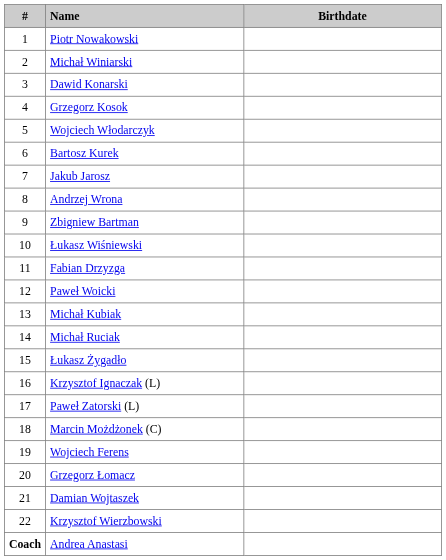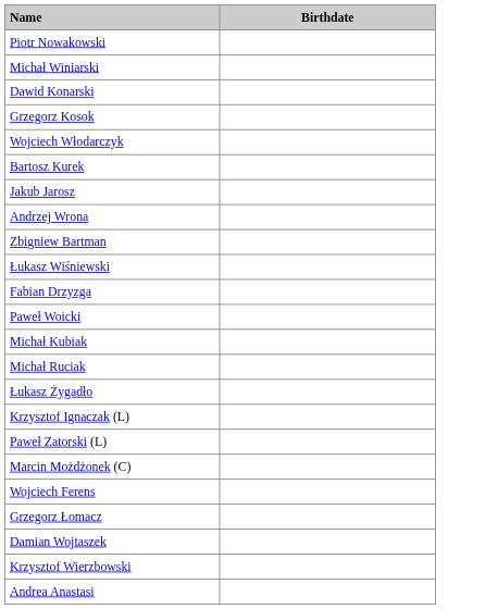 <table border="1" cellspacing="2" cellpadding="5" style="border-collapse: collapse; font-size: 90%;">
 <tr style="background:#ccc;">
-<th>#</th>
 <th style="text-align:left; width:16em;">Name</th>
 <th style="text-align:center; width:16em;">Birthdate</th>
 </tr>
 <tr>
-<td style="text-align:center;">1</td>
 <td><a href='#'>Piotr Nowakowski</a></td>
 <td align="center"></td>
 </tr>
 <tr>
-<td style="text-align:center;">2</td>
 <td><a href='#'>Michał Winiarski</a></td>
 <td align="center"></td>
 </tr>
 <tr>
-<td style="text-align:center;">3</td>
 <td><a href='#'>Dawid Konarski</a></td>
 <td align="center"></td>
 </tr>
 <tr>
-<td style="text-align:center;">4</td>
 <td><a href='#'>Grzegorz Kosok</a></td>
 <td align="center"></td>
 </tr>
 <tr>
-<td style="text-align:center;">5</td>
 <td><a href='#'>Wojciech Włodarczyk</a></td>
 <td align="center"></td>
 </tr>
 <tr>
-<td style="text-align:center;">6</td>
 <td><a href='#'>Bartosz Kurek</a></td>
 <td align="center"></td>
 </tr>
 <tr>
-<td style="text-align:center;">7</td>
 <td><a href='#'>Jakub Jarosz</a></td>
 <td align="center"></td>
 </tr>
 <tr>
-<td style="text-align:center;">8</td>
 <td><a href='#'>Andrzej Wrona</a></td>
 <td align="center"></td>
 </tr>
 <tr>
-<td style="text-align:center;">9</td>
 <td><a href='#'>Zbigniew Bartman</a></td>
 <td align="center"></td>
 </tr>
 <tr>
-<td style="text-align:center;">10</td>
 <td><a href='#'>Łukasz Wiśniewski</a></td>
 <td align="center"></td>
 </tr>
 <tr>
-<td style="text-align:center;">11</td>
 <td><a href='#'>Fabian Drzyzga</a></td>
 <td align="center"></td>
 </tr>
 <tr>
-<td style="text-align:center;">12</td>
 <td><a href='#'>Paweł Woicki</a></td>
 <td align="center"></td>
 </tr>
 <tr>
-<td style="text-align:center;">13</td>
 <td><a href='#'>Michał Kubiak</a></td>
 <td align="center"></td>
 </tr>
 <tr>
-<td style="text-align:center;">14</td>
 <td><a href='#'>Michał Ruciak</a></td>
 <td align="center"></td>
 </tr>
 <tr>
-<td style="text-align:center;">15</td>
 <td><a href='#'>Łukasz Żygadło</a></td>
 <td align="center"></td>
 </tr>
 <tr>
-<td style="text-align:center;">16</td>
 <td><a href='#'>Krzysztof Ignaczak</a> (L)</td>
 <td align="center"></td>
 </tr>
 <tr>
-<td style="text-align:center;">17</td>
 <td><a href='#'>Paweł Zatorski</a> (L)</td>
 <td align="center"></td>
 </tr>
 <tr>
-<td style="text-align:center;">18</td>
 <td><a href='#'>Marcin Możdżonek</a> (C)</td>
 <td align="center"></td>
 </tr>
 <tr>
-<td style="text-align:center;">19</td>
 <td><a href='#'>Wojciech Ferens</a></td>
 <td align="center"></td>
 </tr>
 <tr>
-<td style="text-align:center;">20</td>
 <td><a href='#'>Grzegorz Łomacz</a></td>
 <td align="center"></td>
 </tr>
 <tr>
-<td style="text-align:center;">21</td>
 <td><a href='#'>Damian Wojtaszek</a></td>
 <td align="center"></td>
 </tr>
 <tr>
-<td style="text-align:center;">22</td>
 <td><a href='#'>Krzysztof Wierzbowski</a></td>
 <td align="center"></td>
 </tr>
 <tr>
-<td style="text-align:center;"><strong>Coach</strong></td>
 <td><a href='#'>Andrea Anastasi</a></td>
 <td align="center"></td>
 </tr>
 </table>
